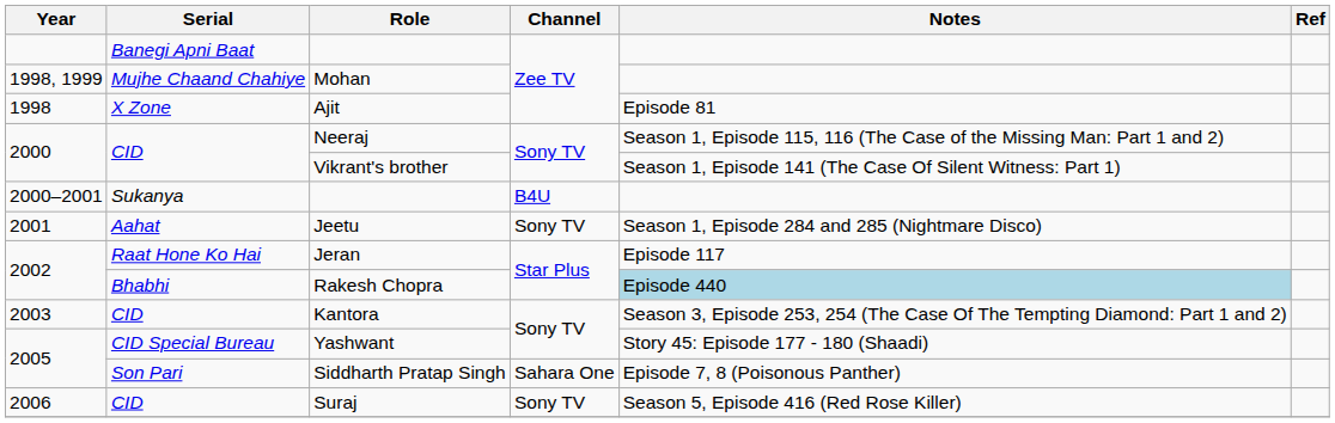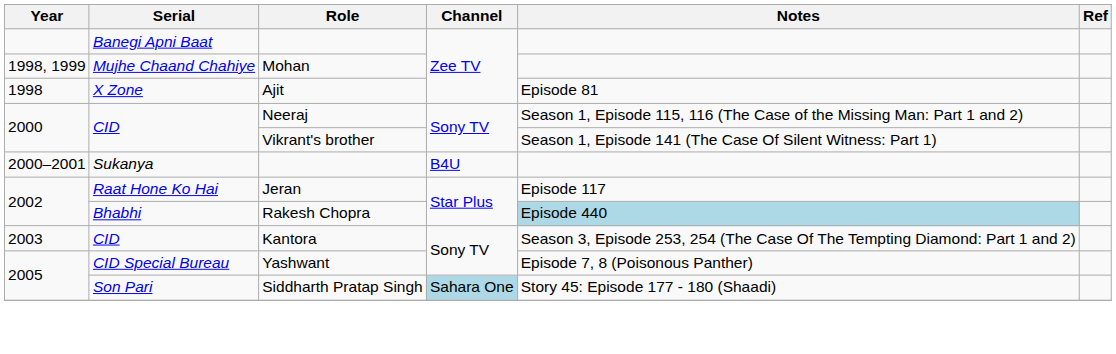 <table class="wikitable sortable">
 <tr>
 <th>Year</th>
 <th>Serial</th>
 <th>Role</th>
 <th>Channel</th>
 <th>Notes</th>
 <th>Ref</th>
 </tr>
 <tr>
 <td></td>
 <td><em><a href='#'>Banegi Apni Baat</a></em></td>
 <td></td>
 <td rowspan="3"><a href='#'>Zee TV</a></td>
 <td></td>
 <td></td>
 </tr>
 <tr>
 <td>1998, 1999</td>
 <td><em><a href='#'>Mujhe Chaand Chahiye</a></em></td>
 <td>Mohan</td>
 <td></td>
 <td></td>
 </tr>
 <tr>
 <td>1998</td>
 <td><em><a href='#'>X Zone</a></em></td>
 <td>Ajit</td>
 <td>Episode 81</td>
 <td></td>
 </tr>
 <tr>
 <td rowspan="2">2000</td>
 <td rowspan="2"><em><a href='#'>CID</a></em></td>
 <td>Neeraj</td>
 <td rowspan="2"><a href='#'>Sony TV</a></td>
 <td>Season 1, Episode 115, 116 (The Case of the Missing Man: Part 1 and 2)</td>
 <td></td>
 </tr>
 <tr>
 <td>Vikrant's brother</td>
 <td>Season 1, Episode 141 (The Case Of Silent Witness: Part 1)</td>
 <td></td>
 </tr>
 <tr>
 <td>2000–2001</td>
 <td><em>Sukanya</em></td>
 <td></td>
 <td><a href='#'>B4U</a></td>
 <td></td>
 <td></td>
 </tr>
 <tr>
-<td>2001</td>
-<td><em><a href='#'>Aahat</a></em></td>
-<td>Jeetu</td>
-<td>Sony TV</td>
-<td>Season 1, Episode 284 and 285 (Nightmare Disco)</td>
-<td></td>
-</tr>
-<tr>
 <td rowspan="2">2002</td>
 <td><em> <a href='#'>Raat Hone Ko Hai</a></em></td>
 <td>Jeran</td>
 <td rowspan="2"><a href='#'>Star Plus</a></td>
 <td>Episode 117</td>
 <td></td>
 </tr>
 <tr>
 <td><em><a href='#'>Bhabhi</a></em></td>
 <td>Rakesh Chopra</td>
 <td style="background: lightblue;">Episode 440</td>
 <td></td>
 </tr>
 <tr>
 <td>2003</td>
 <td><em><a href='#'>CID</a></em></td>
 <td>Kantora</td>
 <td rowspan="2">Sony TV</td>
 <td>Season 3, Episode 253, 254 (The Case Of The Tempting Diamond: Part 1 and 2)</td>
 <td></td>
 </tr>
 <tr>
 <td rowspan="2">2005</td>
 <td><em><a href='#'>CID Special Bureau</a></em></td>
 <td>Yashwant</td>
-<td>Story 45: Episode 177 - 180 (Shaadi)</td>
+<td>Episode 7, 8 (Poisonous Panther)</td>
 <td></td>
 </tr>
 <tr>
 <td><em><a href='#'>Son Pari</a></em></td>
 <td>Siddharth Pratap Singh</td>
-<td>Sahara One</td>
-<td>Episode 7, 8 (Poisonous Panther)</td>
-<td></td>
-</tr>
-<tr>
-<td>2006</td>
-<td><em><a href='#'>CID</a></em></td>
-<td>Suraj</td>
-<td>Sony TV</td>
-<td>Season 5, Episode 416 (Red Rose Killer)</td>
+<td style="background: lightblue;">Sahara One</td>
+<td>Story 45: Episode 177 - 180 (Shaadi)</td>
 <td></td>
 </tr>
 <tr>
 </tr>
 </table>
